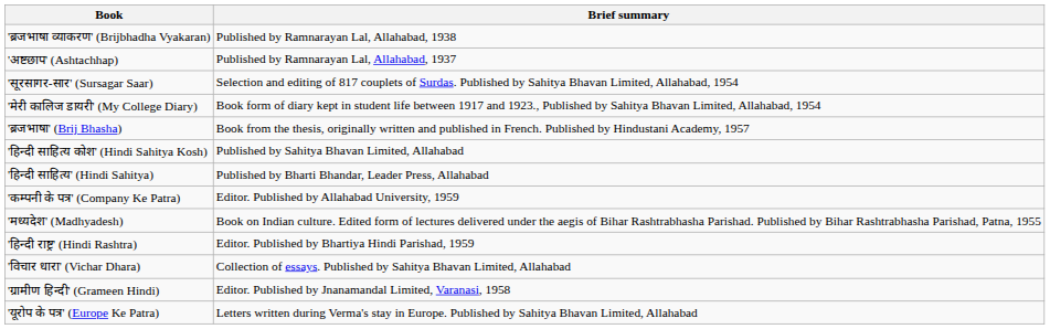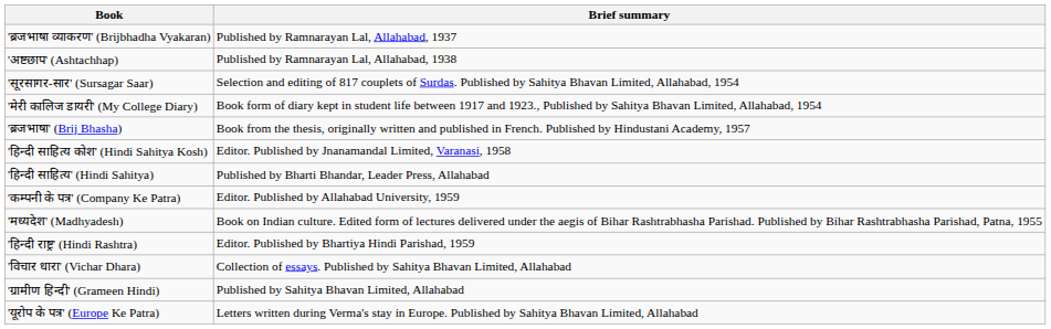 <table class="wikitable sortable">
 <tr>
 <th>Book</th>
 <th>Brief summary</th>
 </tr>
 <tr>
 <td>'ब्रजभाषा व्याकरण' (Brijbhadha Vyakaran)</td>
-<td>Published by Ramnarayan Lal, Allahabad, 1938</td>
+<td>Published by Ramnarayan Lal, <a href='#'>Allahabad</a>, 1937</td>
 </tr>
 <tr>
 <td>'अष्टछाप' (Ashtachhap)</td>
-<td>Published by Ramnarayan Lal, <a href='#'>Allahabad</a>, 1937</td>
+<td>Published by Ramnarayan Lal, Allahabad, 1938</td>
 </tr>
 <tr>
 <td>'सूरसागर-सार' (Sursagar Saar)</td>
 <td>Selection and editing of 817 couplets of <a href='#'>Surdas</a>. Published by Sahitya Bhavan Limited, Allahabad, 1954</td>
 </tr>
 <tr>
 <td>'मेरी कालिज डायरी' (My College Diary)</td>
 <td>Book form of diary kept in student life between 1917 and 1923., Published by Sahitya Bhavan Limited, Allahabad, 1954</td>
 </tr>
 <tr>
 <td>'ब्रजभाषा' (<a href='#'>Brij Bhasha</a>)</td>
 <td>Book from the thesis, originally written and published in French. Published by Hindustani Academy, 1957</td>
 </tr>
 <tr>
 <td>'हिन्दी साहित्य कोश' (Hindi Sahitya Kosh)</td>
-<td>Published by Sahitya Bhavan Limited, Allahabad</td>
+<td>Editor. Published by Jnanamandal Limited, <a href='#'>Varanasi</a>, 1958</td>
 </tr>
 <tr>
 <td>'हिन्दी साहित्य' (Hindi Sahitya)</td>
 <td>Published by Bharti Bhandar, Leader Press, Allahabad</td>
 </tr>
 <tr>
 <td>'कम्पनी के पत्र' (Company Ke Patra)</td>
 <td>Editor. Published by Allahabad University, 1959</td>
 </tr>
 <tr>
 <td>'मध्यदेश' (Madhyadesh)</td>
 <td>Book on Indian culture. Edited form of lectures delivered under the aegis of Bihar Rashtrabhasha Parishad. Published by Bihar Rashtrabhasha Parishad, Patna, 1955</td>
 </tr>
 <tr>
 <td>'हिन्दी राष्ट्र' (Hindi Rashtra)</td>
 <td>Editor. Published by Bhartiya Hindi Parishad, 1959</td>
 </tr>
 <tr>
 <td>'विचार धारा' (Vichar Dhara)</td>
 <td>Collection of <a href='#'>essays</a>. Published by Sahitya Bhavan Limited, Allahabad</td>
 </tr>
 <tr>
 <td>'ग्रामीण हिन्दी' (Grameen Hindi)</td>
-<td>Editor. Published by Jnanamandal Limited, <a href='#'>Varanasi</a>, 1958</td>
+<td>Published by Sahitya Bhavan Limited, Allahabad</td>
 </tr>
 <tr>
 <td>'यूरोप के पत्र' (<a href='#'>Europe</a> Ke Patra)</td>
 <td>Letters written during Verma's stay in Europe. Published by Sahitya Bhavan Limited, Allahabad</td>
 </tr>
 </table>
